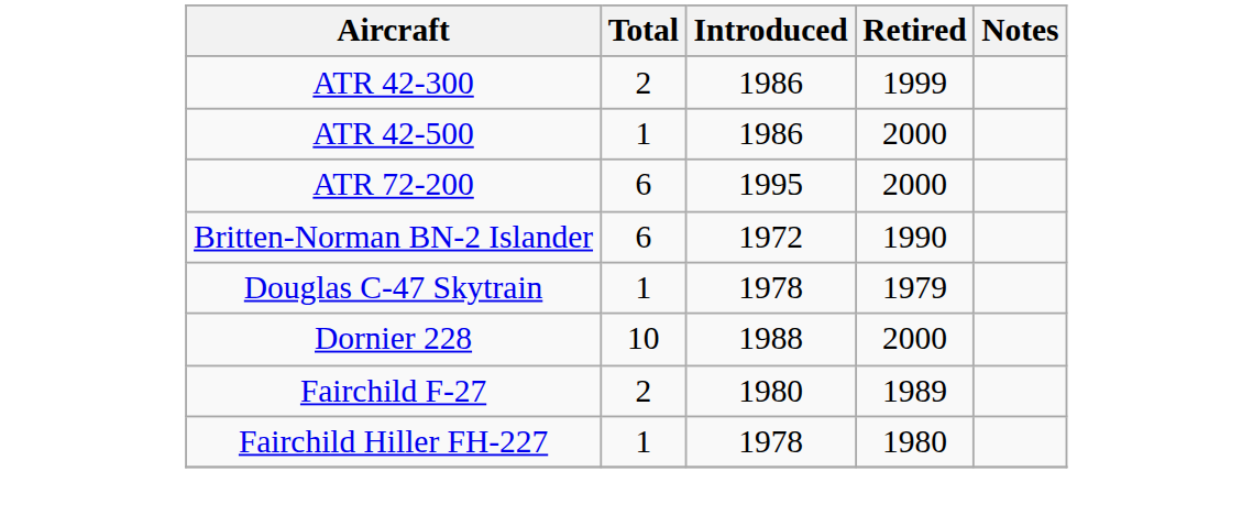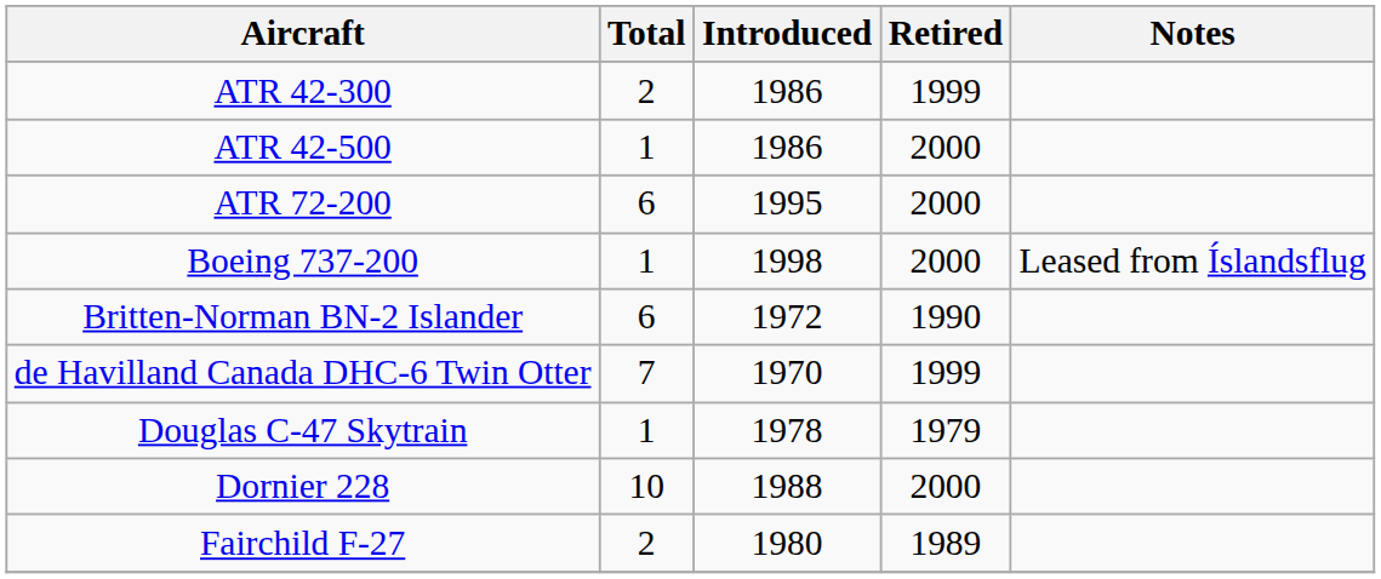 <table class="wikitable" style="margin:0.5em auto; text-align:center">
 <tr>
 <th>Aircraft</th>
 <th>Total</th>
 <th>Introduced</th>
 <th>Retired</th>
 <th>Notes</th>
 </tr>
 <tr>
 <td><a href='#'>ATR 42-300</a></td>
 <td>2</td>
 <td>1986</td>
 <td>1999</td>
 <td></td>
 </tr>
 <tr>
 <td><a href='#'>ATR 42-500</a></td>
 <td>1</td>
 <td>1986</td>
 <td>2000</td>
 <td></td>
 </tr>
 <tr>
 <td><a href='#'>ATR 72-200</a></td>
 <td>6</td>
 <td>1995</td>
 <td>2000</td>
 <td></td>
 </tr>
 <tr>
+<td><a href='#'>Boeing 737-200</a></td>
+<td>1</td>
+<td>1998</td>
+<td>2000</td>
+<td>Leased from <a href='#'>Íslandsflug</a></td>
+</tr>
+<tr>
 <td><a href='#'>Britten-Norman BN-2 Islander</a></td>
 <td>6</td>
 <td>1972</td>
 <td>1990</td>
+<td></td>
+</tr>
+<tr>
+<td><a href='#'>de Havilland Canada DHC-6 Twin Otter</a></td>
+<td>7</td>
+<td>1970</td>
+<td>1999</td>
 <td></td>
 </tr>
 <tr>
 <td><a href='#'>Douglas C-47 Skytrain</a></td>
 <td>1</td>
 <td>1978</td>
 <td>1979</td>
 <td></td>
 </tr>
 <tr>
 <td><a href='#'>Dornier 228</a></td>
 <td>10</td>
 <td>1988</td>
 <td>2000</td>
 <td></td>
 </tr>
 <tr>
 <td><a href='#'>Fairchild F-27</a></td>
 <td>2</td>
 <td>1980</td>
 <td>1989</td>
 <td></td>
 </tr>
 <tr>
-<td><a href='#'>Fairchild Hiller FH-227</a></td>
-<td>1</td>
-<td>1978</td>
-<td>1980</td>
-<td></td>
-</tr>
-<tr>
 </tr>
 </table>
